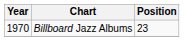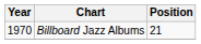 <table class="wikitable">
 <tr>
 <th>Year</th>
 <th>Chart</th>
 <th>Position</th>
 </tr>
 <tr>
 <td>1970</td>
 <td><em>Billboard</em> Jazz Albums</td>
-<td>23</td>
+<td>21</td>
 </tr>
 <tr>
 </tr>
 </table>
